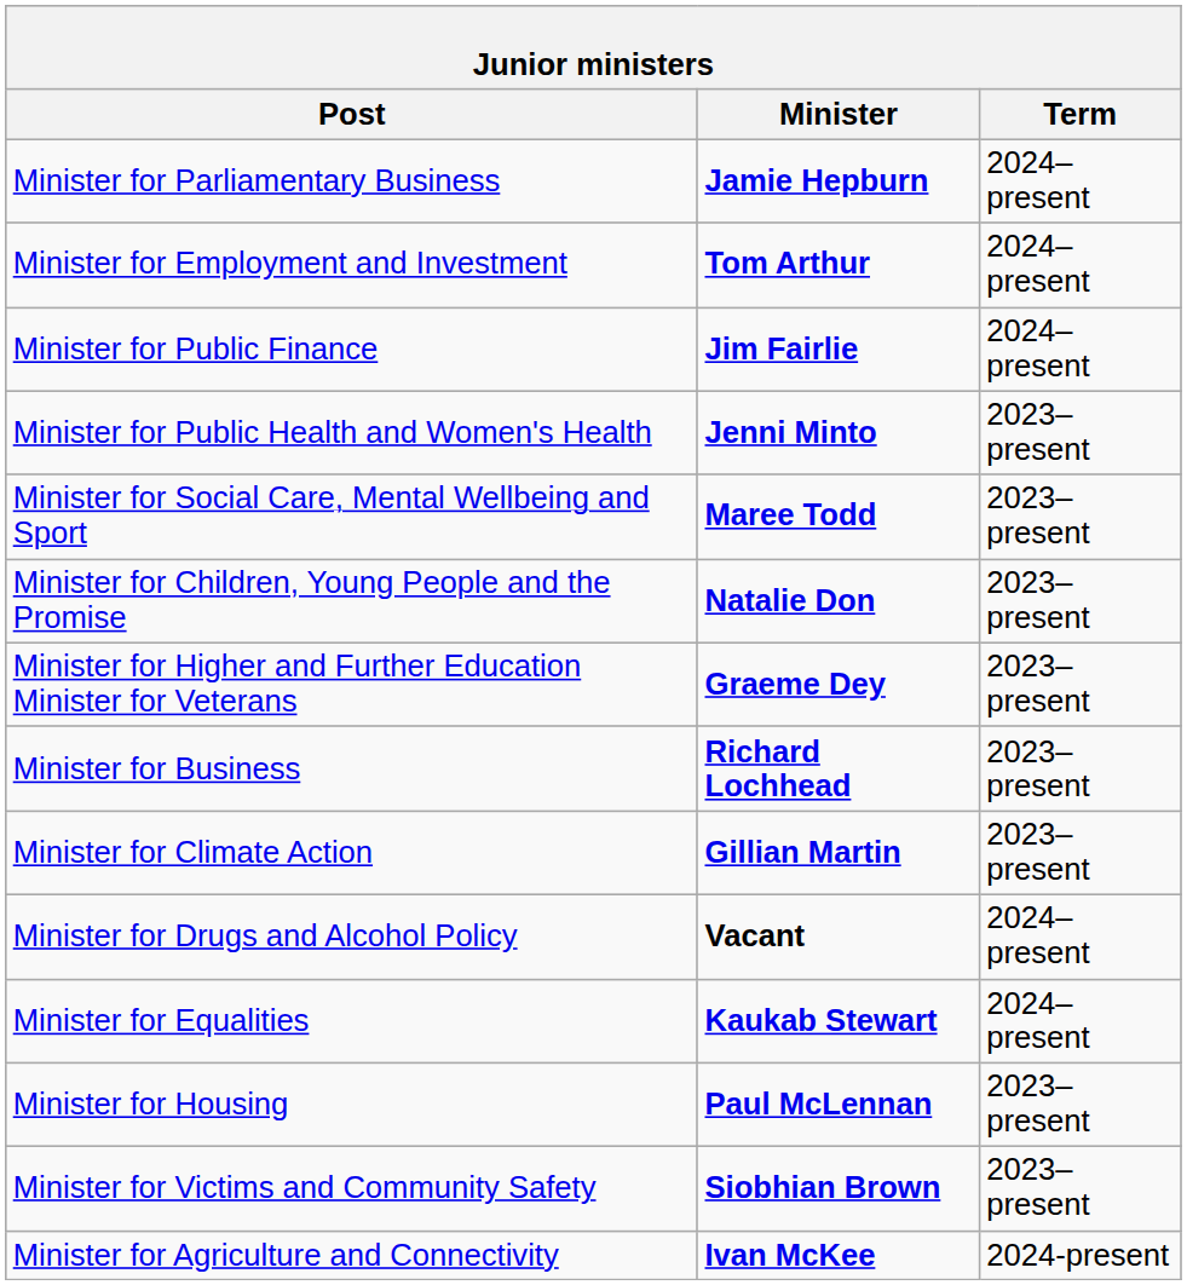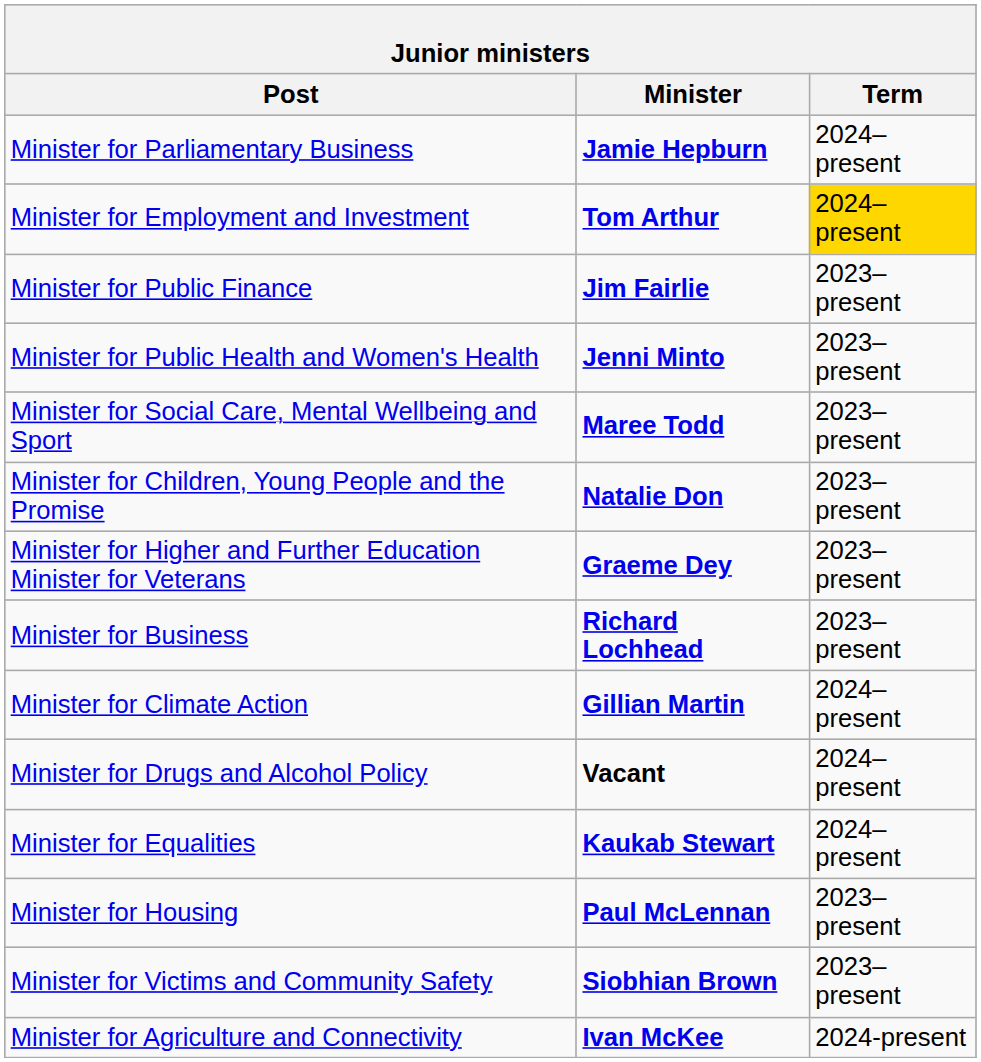 <table class="wikitable">
 <tr>
 <th colspan="5"><br>Junior ministers</th>
 </tr>
 <tr>
 <th style="width: 350px">Post</th>
 <th>Minister</th>
 <th colspan="1">Term</th>
 </tr>
 <tr>
 <td><a href='#'>Minister for Parliamentary Business</a></td>
 <td><strong><a href='#'>Jamie Hepburn</a></strong> </td>
 <td>2024–present</td>
 </tr>
 <tr>
 <td><a href='#'>Minister for Employment and Investment</a></td>
 <td><a href='#'><strong>Tom Arthur</strong></a> </td>
-<td>2024–present</td>
+<td style="background: gold;">2024–present</td>
 </tr>
 <tr>
 <td><a href='#'>Minister for Public Finance</a></td>
 <td><strong><a href='#'>Jim Fairlie</a></strong> </td>
-<td>2024–present</td>
+<td>2023–present</td>
 </tr>
 <tr>
 <td><a href='#'>Minister for Public Health and Women's Health</a></td>
 <td><strong><a href='#'>Jenni Minto</a></strong> </td>
 <td>2023–present</td>
 </tr>
 <tr>
 <td><a href='#'>Minister for Social Care, Mental Wellbeing and Sport</a></td>
 <td><strong><a href='#'>Maree Todd</a></strong> </td>
 <td>2023–present</td>
 </tr>
 <tr>
 <td><a href='#'>Minister for Children, Young People and the Promise</a></td>
 <td><strong><a href='#'>Natalie Don</a></strong> </td>
 <td>2023–present</td>
 </tr>
 <tr>
 <td><a href='#'>Minister for Higher and Further Education</a><br><a href='#'>Minister for Veterans</a></td>
 <td><strong><a href='#'>Graeme Dey</a></strong> </td>
 <td>2023–present</td>
 </tr>
 <tr>
 <td><a href='#'>Minister for Business</a></td>
 <td><strong><a href='#'>Richard Lochhead</a></strong> </td>
 <td>2023–present</td>
 </tr>
 <tr>
 <td><a href='#'>Minister for Climate Action</a></td>
 <td><strong><a href='#'>Gillian Martin</a></strong> </td>
-<td>2023–present</td>
+<td>2024–present</td>
 </tr>
 <tr>
 <td><a href='#'>Minister for Drugs and Alcohol Policy</a></td>
 <td><strong>Vacant</strong></td>
 <td>2024–present</td>
 </tr>
 <tr>
 <td><a href='#'>Minister for Equalities</a></td>
 <td><strong><a href='#'>Kaukab Stewart</a></strong> </td>
 <td>2024–present</td>
 </tr>
 <tr>
 <td><a href='#'>Minister for Housing</a></td>
 <td><strong><a href='#'>Paul McLennan</a></strong> </td>
 <td>2023–present</td>
 </tr>
 <tr>
 <td><a href='#'>Minister for Victims and Community Safety</a></td>
 <td><strong><a href='#'>Siobhian Brown</a></strong> </td>
 <td>2023–present</td>
 </tr>
 <tr>
 <td><a href='#'>Minister for Agriculture and Connectivity</a></td>
 <td><strong><a href='#'>Ivan McKee</a></strong> </td>
 <td>2024-present</td>
 </tr>
 </table>
